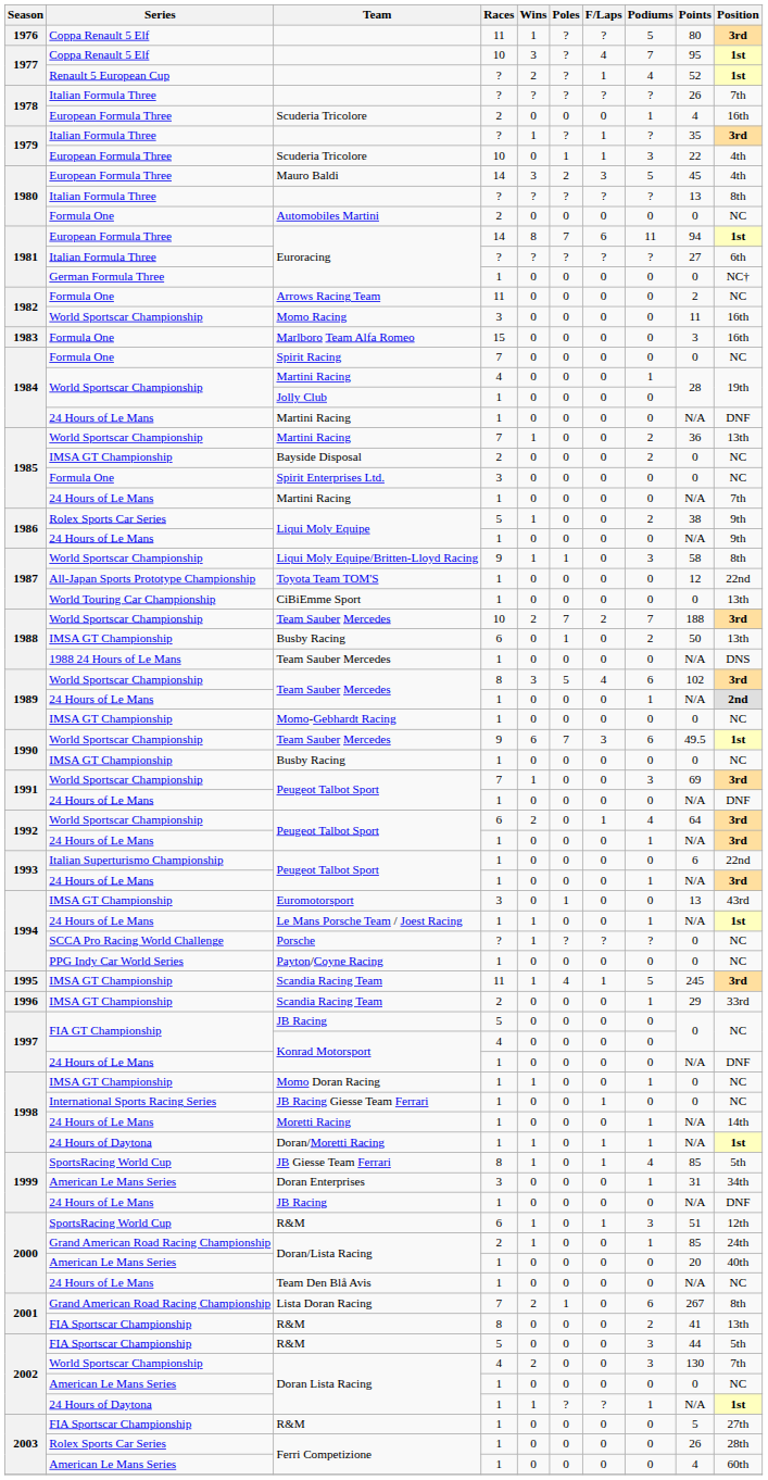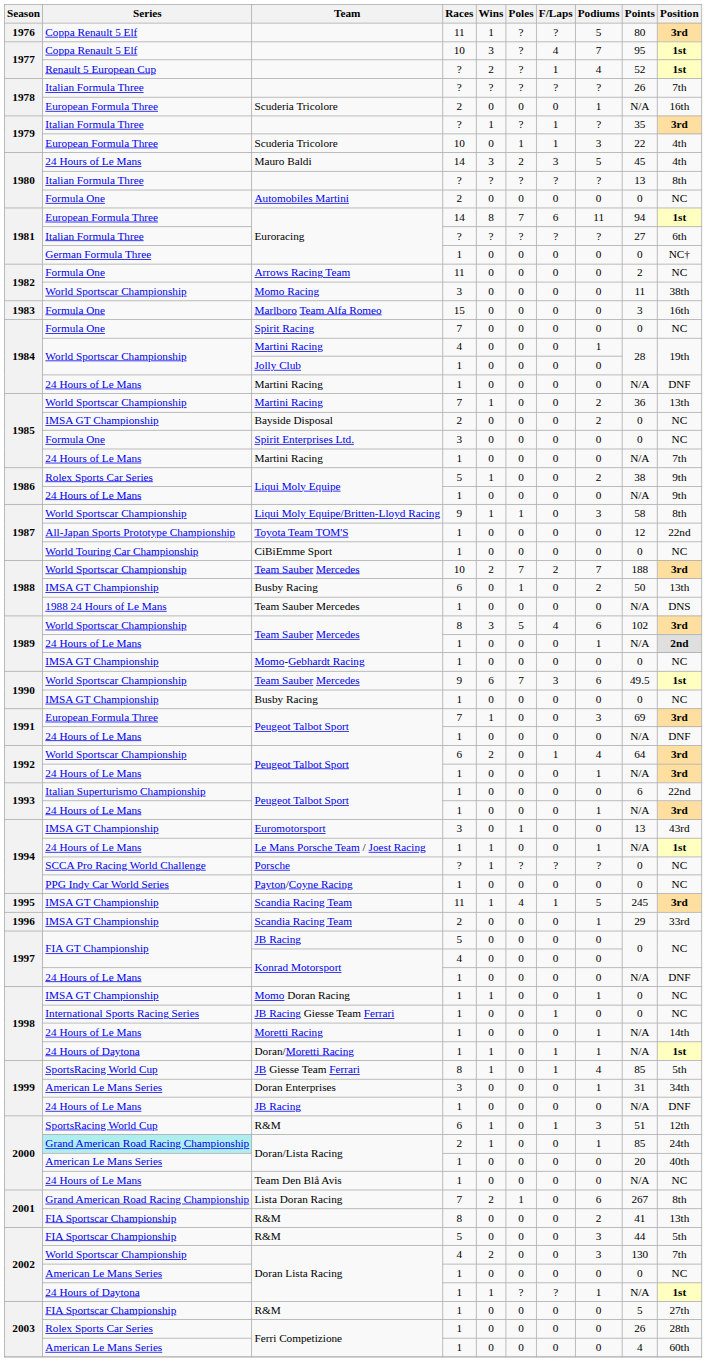 <table class="wikitable" style="font-size: 90%; text-align:center">
 <tr>
 <th>Season</th>
 <th>Series</th>
 <th>Team</th>
 <th>Races</th>
 <th>Wins</th>
 <th>Poles</th>
 <th>F/Laps</th>
 <th>Podiums</th>
 <th>Points</th>
 <th>Position</th>
 </tr>
 <tr>
 <th>1976</th>
 <td align=left><a href='#'>Coppa Renault 5 Elf</a></td>
 <td align=left></td>
 <td>11</td>
 <td>1</td>
 <td>?</td>
 <td>?</td>
 <td>5</td>
 <td>80</td>
 <td style="background:#FFDF9F"><strong>3rd</strong></td>
 </tr>
 <tr>
 <th rowspan=2>1977</th>
 <td align=left><a href='#'>Coppa Renault 5 Elf</a></td>
 <td align=left></td>
 <td>10</td>
 <td>3</td>
 <td>?</td>
 <td>4</td>
 <td>7</td>
 <td>95</td>
 <td style="background:#FFFFBF"><strong>1st</strong></td>
 </tr>
 <tr>
 <td align=left><a href='#'>Renault 5 European Cup</a></td>
 <td align=left></td>
 <td>?</td>
 <td>2</td>
 <td>?</td>
 <td>1</td>
 <td>4</td>
 <td>52</td>
 <td style="background:#FFFFBF"><strong>1st</strong></td>
 </tr>
 <tr>
 <th rowspan=2>1978</th>
 <td align=left><a href='#'>Italian Formula Three</a></td>
 <td align=left></td>
 <td>?</td>
 <td>?</td>
 <td>?</td>
 <td>?</td>
 <td>?</td>
 <td>26</td>
 <td>7th</td>
 </tr>
 <tr>
 <td align=left><a href='#'>European Formula Three</a></td>
 <td align=left>Scuderia Tricolore</td>
 <td>2</td>
 <td>0</td>
 <td>0</td>
 <td>0</td>
 <td>1</td>
-<td>4</td>
+<td>N/A</td>
 <td>16th</td>
 </tr>
 <tr>
 <th rowspan=2>1979</th>
 <td align=left><a href='#'>Italian Formula Three</a></td>
 <td align=left></td>
 <td>?</td>
 <td>1</td>
 <td>?</td>
 <td>1</td>
 <td>?</td>
 <td>35</td>
 <td style="background:#FFDF9F"><strong>3rd</strong></td>
 </tr>
 <tr>
 <td align=left><a href='#'>European Formula Three</a></td>
 <td align=left>Scuderia Tricolore</td>
 <td>10</td>
 <td>0</td>
 <td>1</td>
 <td>1</td>
 <td>3</td>
 <td>22</td>
 <td>4th</td>
 </tr>
 <tr>
 <th rowspan=3>1980</th>
-<td align=left><a href='#'>European Formula Three</a></td>
+<td align=left><a href='#'>24 Hours of Le Mans</a></td>
 <td align=left>Mauro Baldi</td>
 <td>14</td>
 <td>3</td>
 <td>2</td>
 <td>3</td>
 <td>5</td>
 <td>45</td>
 <td>4th</td>
 </tr>
 <tr>
 <td align=left><a href='#'>Italian Formula Three</a></td>
 <td align=left></td>
 <td>?</td>
 <td>?</td>
 <td>?</td>
 <td>?</td>
 <td>?</td>
 <td>13</td>
 <td>8th</td>
 </tr>
 <tr>
 <td align=left><a href='#'>Formula One</a></td>
 <td align=left><a href='#'>Automobiles Martini</a></td>
 <td>2</td>
 <td>0</td>
 <td>0</td>
 <td>0</td>
 <td>0</td>
 <td>0</td>
 <td>NC</td>
 </tr>
 <tr>
 <th rowspan=3>1981</th>
 <td align=left><a href='#'>European Formula Three</a></td>
 <td rowspan="3" style="text-align:left">Euroracing</td>
 <td>14</td>
 <td>8</td>
 <td>7</td>
 <td>6</td>
 <td>11</td>
 <td>94</td>
 <td style="background:#FFFFBF"><strong>1st</strong></td>
 </tr>
 <tr>
 <td align=left><a href='#'>Italian Formula Three</a></td>
 <td>?</td>
 <td>?</td>
 <td>?</td>
 <td>?</td>
 <td>?</td>
 <td>27</td>
 <td>6th</td>
 </tr>
 <tr>
 <td align=left><a href='#'>German Formula Three</a></td>
 <td>1</td>
 <td>0</td>
 <td>0</td>
 <td>0</td>
 <td>0</td>
 <td>0</td>
 <td>NC†</td>
 </tr>
 <tr>
 <th rowspan=2>1982</th>
 <td align=left><a href='#'>Formula One</a></td>
 <td align=left><a href='#'>Arrows Racing Team</a></td>
 <td>11</td>
 <td>0</td>
 <td>0</td>
 <td>0</td>
 <td>0</td>
 <td>2</td>
 <td>NC</td>
 </tr>
 <tr>
 <td align=left><a href='#'>World Sportscar Championship</a></td>
 <td align=left><a href='#'>Momo Racing</a></td>
 <td>3</td>
 <td>0</td>
 <td>0</td>
 <td>0</td>
 <td>0</td>
 <td>11</td>
-<td>16th</td>
+<td>38th</td>
 </tr>
 <tr>
 <th>1983</th>
 <td align=left><a href='#'>Formula One</a></td>
 <td align=left><a href='#'>Marlboro</a> <a href='#'>Team Alfa Romeo</a></td>
 <td>15</td>
 <td>0</td>
 <td>0</td>
 <td>0</td>
 <td>0</td>
 <td>3</td>
 <td>16th</td>
 </tr>
 <tr>
 <th rowspan=4>1984</th>
 <td align=left><a href='#'>Formula One</a></td>
 <td align=left><a href='#'>Spirit Racing</a></td>
 <td>7</td>
 <td>0</td>
 <td>0</td>
 <td>0</td>
 <td>0</td>
 <td>0</td>
 <td>NC</td>
 </tr>
 <tr>
 <td rowspan="2" style="text-align:left"><a href='#'>World Sportscar Championship</a></td>
 <td align=left><a href='#'>Martini Racing</a></td>
 <td>4</td>
 <td>0</td>
 <td>0</td>
 <td>0</td>
 <td>1</td>
 <td rowspan=2>28</td>
 <td rowspan=2>19th</td>
 </tr>
 <tr>
 <td align=left><a href='#'>Jolly Club</a></td>
 <td>1</td>
 <td>0</td>
 <td>0</td>
 <td>0</td>
 <td>0</td>
 </tr>
 <tr>
 <td align=left><a href='#'>24 Hours of Le Mans</a></td>
 <td align=left>Martini Racing</td>
 <td>1</td>
 <td>0</td>
 <td>0</td>
 <td>0</td>
 <td>0</td>
 <td>N/A</td>
 <td>DNF</td>
 </tr>
 <tr>
 <th rowspan=4>1985</th>
 <td align=left><a href='#'>World Sportscar Championship</a></td>
 <td align=left><a href='#'>Martini Racing</a></td>
 <td>7</td>
 <td>1</td>
 <td>0</td>
 <td>0</td>
 <td>2</td>
 <td>36</td>
 <td>13th</td>
 </tr>
 <tr>
 <td align=left><a href='#'>IMSA GT Championship</a></td>
 <td align=left>Bayside Disposal</td>
 <td>2</td>
 <td>0</td>
 <td>0</td>
 <td>0</td>
 <td>2</td>
 <td>0</td>
 <td>NC</td>
 </tr>
 <tr>
 <td align=left><a href='#'>Formula One</a></td>
 <td align=left><a href='#'>Spirit Enterprises Ltd.</a></td>
 <td>3</td>
 <td>0</td>
 <td>0</td>
 <td>0</td>
 <td>0</td>
 <td>0</td>
 <td>NC</td>
 </tr>
 <tr>
 <td align=left><a href='#'>24 Hours of Le Mans</a></td>
 <td align=left>Martini Racing</td>
 <td>1</td>
 <td>0</td>
 <td>0</td>
 <td>0</td>
 <td>0</td>
 <td>N/A</td>
 <td>7th</td>
 </tr>
 <tr>
 <th rowspan=2>1986</th>
 <td align=left><a href='#'>Rolex Sports Car Series</a></td>
 <td rowspan="2" style="text-align:left"><a href='#'>Liqui Moly Equipe</a></td>
 <td>5</td>
 <td>1</td>
 <td>0</td>
 <td>0</td>
 <td>2</td>
 <td>38</td>
 <td>9th</td>
 </tr>
 <tr>
 <td align=left><a href='#'>24 Hours of Le Mans</a></td>
 <td>1</td>
 <td>0</td>
 <td>0</td>
 <td>0</td>
 <td>0</td>
 <td>N/A</td>
 <td>9th</td>
 </tr>
 <tr>
 <th rowspan=3>1987</th>
 <td align=left><a href='#'>World Sportscar Championship</a></td>
 <td align=left><a href='#'>Liqui Moly Equipe/Britten-Lloyd Racing</a></td>
 <td>9</td>
 <td>1</td>
 <td>1</td>
 <td>0</td>
 <td>3</td>
 <td>58</td>
 <td>8th</td>
 </tr>
 <tr>
 <td align=left><a href='#'>All-Japan Sports Prototype Championship</a></td>
 <td align=left><a href='#'>Toyota Team TOM'S</a></td>
 <td>1</td>
 <td>0</td>
 <td>0</td>
 <td>0</td>
 <td>0</td>
 <td>12</td>
 <td>22nd</td>
 </tr>
 <tr>
 <td align=left><a href='#'>World Touring Car Championship</a></td>
 <td align=left>CiBiEmme Sport</td>
 <td>1</td>
 <td>0</td>
 <td>0</td>
 <td>0</td>
 <td>0</td>
 <td>0</td>
-<td>13th</td>
+<td>NC</td>
 </tr>
 <tr>
 <th rowspan=3>1988</th>
 <td align=left><a href='#'>World Sportscar Championship</a></td>
 <td align=left><a href='#'>Team Sauber</a> <a href='#'>Mercedes</a></td>
 <td>10</td>
 <td>2</td>
 <td>7</td>
 <td>2</td>
 <td>7</td>
 <td>188</td>
 <td style="background:#FFDF9F"><strong>3rd</strong></td>
 </tr>
 <tr>
 <td align=left><a href='#'>IMSA GT Championship</a></td>
 <td align=left>Busby Racing</td>
 <td>6</td>
 <td>0</td>
 <td>1</td>
 <td>0</td>
 <td>2</td>
 <td>50</td>
 <td>13th</td>
 </tr>
 <tr>
 <td align=left><a href='#'>1988 24 Hours of Le Mans</a></td>
 <td align=left>Team Sauber Mercedes</td>
 <td>1</td>
 <td>0</td>
 <td>0</td>
 <td>0</td>
 <td>0</td>
 <td>N/A</td>
 <td>DNS</td>
 </tr>
 <tr>
 <th rowspan=3>1989</th>
 <td align=left><a href='#'>World Sportscar Championship</a></td>
 <td rowspan="2" style="text-align:left"><a href='#'>Team Sauber</a> <a href='#'>Mercedes</a></td>
 <td>8</td>
 <td>3</td>
 <td>5</td>
 <td>4</td>
 <td>6</td>
 <td>102</td>
 <td style="background:#FFDF9F"><strong>3rd</strong></td>
 </tr>
 <tr>
 <td align=left><a href='#'>24 Hours of Le Mans</a></td>
 <td>1</td>
 <td>0</td>
 <td>0</td>
 <td>0</td>
 <td>1</td>
 <td>N/A</td>
 <td style="background:#DFDFDF"><strong>2nd</strong></td>
 </tr>
 <tr>
 <td align=left><a href='#'>IMSA GT Championship</a></td>
 <td align=left><a href='#'>Momo</a>-<a href='#'>Gebhardt Racing</a></td>
 <td>1</td>
 <td>0</td>
 <td>0</td>
 <td>0</td>
 <td>0</td>
 <td>0</td>
 <td>NC</td>
 </tr>
 <tr>
 <th rowspan=2>1990</th>
 <td align=left><a href='#'>World Sportscar Championship</a></td>
 <td align=left><a href='#'>Team Sauber</a> <a href='#'>Mercedes</a></td>
 <td>9</td>
 <td>6</td>
 <td>7</td>
 <td>3</td>
 <td>6</td>
 <td>49.5</td>
 <td style="background:#FFFFBF"><strong>1st</strong></td>
 </tr>
 <tr>
 <td align=left><a href='#'>IMSA GT Championship</a></td>
 <td align=left>Busby Racing</td>
 <td>1</td>
 <td>0</td>
 <td>0</td>
 <td>0</td>
 <td>0</td>
 <td>0</td>
 <td>NC</td>
 </tr>
 <tr>
 <th rowspan=2>1991</th>
-<td align=left><a href='#'>World Sportscar Championship</a></td>
+<td align=left><a href='#'>European Formula Three</a></td>
 <td rowspan="2" style="text-align:left"><a href='#'>Peugeot Talbot Sport</a></td>
 <td>7</td>
 <td>1</td>
 <td>0</td>
 <td>0</td>
 <td>3</td>
 <td>69</td>
 <td style="background:#FFDF9F"><strong>3rd</strong></td>
 </tr>
 <tr>
 <td align=left><a href='#'>24 Hours of Le Mans</a></td>
 <td>1</td>
 <td>0</td>
 <td>0</td>
 <td>0</td>
 <td>0</td>
 <td>N/A</td>
 <td>DNF</td>
 </tr>
 <tr>
 <th rowspan=2>1992</th>
 <td align=left><a href='#'>World Sportscar Championship</a></td>
 <td rowspan="2" style="text-align:left"><a href='#'>Peugeot Talbot Sport</a></td>
 <td>6</td>
 <td>2</td>
 <td>0</td>
 <td>1</td>
 <td>4</td>
 <td>64</td>
 <td style="background:#FFDF9F"><strong>3rd</strong></td>
 </tr>
 <tr>
 <td align=left><a href='#'>24 Hours of Le Mans</a></td>
 <td>1</td>
 <td>0</td>
 <td>0</td>
 <td>0</td>
 <td>1</td>
 <td>N/A</td>
 <td style="background:#FFDF9F"><strong>3rd</strong></td>
 </tr>
 <tr>
 <th rowspan=2>1993</th>
 <td align=left><a href='#'>Italian Superturismo Championship</a></td>
 <td rowspan="2" style="text-align:left"><a href='#'>Peugeot Talbot Sport</a></td>
 <td>1</td>
 <td>0</td>
 <td>0</td>
 <td>0</td>
 <td>0</td>
 <td>6</td>
 <td>22nd</td>
 </tr>
 <tr>
 <td align=left><a href='#'>24 Hours of Le Mans</a></td>
 <td>1</td>
 <td>0</td>
 <td>0</td>
 <td>0</td>
 <td>1</td>
 <td>N/A</td>
 <td style="background:#FFDF9F"><strong>3rd</strong></td>
 </tr>
 <tr>
 <th rowspan=4>1994</th>
 <td align=left><a href='#'>IMSA GT Championship</a></td>
 <td align=left><a href='#'>Euromotorsport</a></td>
 <td>3</td>
 <td>0</td>
 <td>1</td>
 <td>0</td>
 <td>0</td>
 <td>13</td>
 <td>43rd</td>
 </tr>
 <tr>
 <td align=left><a href='#'>24 Hours of Le Mans</a></td>
 <td align=left nowrap><a href='#'>Le Mans Porsche Team</a> / <a href='#'>Joest Racing</a></td>
 <td>1</td>
 <td>1</td>
 <td>0</td>
 <td>0</td>
 <td>1</td>
 <td>N/A</td>
 <td style="background:#FFFFBF"><strong>1st</strong></td>
 </tr>
 <tr>
 <td align=left><a href='#'>SCCA Pro Racing World Challenge</a></td>
 <td align=left><a href='#'>Porsche</a></td>
 <td>?</td>
 <td>1</td>
 <td>?</td>
 <td>?</td>
 <td>?</td>
 <td>0</td>
 <td>NC</td>
 </tr>
 <tr>
 <td align=left><a href='#'>PPG Indy Car World Series</a></td>
 <td align=left><a href='#'>Payton</a>/<a href='#'>Coyne Racing</a></td>
 <td>1</td>
 <td>0</td>
 <td>0</td>
 <td>0</td>
 <td>0</td>
 <td>0</td>
 <td>NC</td>
 </tr>
 <tr>
 <th>1995</th>
 <td align=left><a href='#'>IMSA GT Championship</a></td>
 <td align=left><a href='#'>Scandia Racing Team</a></td>
 <td>11</td>
 <td>1</td>
 <td>4</td>
 <td>1</td>
 <td>5</td>
 <td>245</td>
 <td style="background:#FFDF9F"><strong>3rd</strong></td>
 </tr>
 <tr>
 <th>1996</th>
 <td align=left><a href='#'>IMSA GT Championship</a></td>
 <td align=left><a href='#'>Scandia Racing Team</a></td>
 <td>2</td>
 <td>0</td>
 <td>0</td>
 <td>0</td>
 <td>1</td>
 <td>29</td>
 <td>33rd</td>
 </tr>
 <tr>
 <th rowspan=3>1997</th>
 <td rowspan="2" style="text-align:left"><a href='#'>FIA GT Championship</a></td>
 <td align=left><a href='#'>JB Racing</a></td>
 <td>5</td>
 <td>0</td>
 <td>0</td>
 <td>0</td>
 <td>0</td>
 <td rowspan=2>0</td>
 <td rowspan=2>NC</td>
 </tr>
 <tr>
 <td rowspan="2" style="text-align:left"><a href='#'>Konrad Motorsport</a></td>
 <td>4</td>
 <td>0</td>
 <td>0</td>
 <td>0</td>
 <td>0</td>
 </tr>
 <tr>
 <td align=left><a href='#'>24 Hours of Le Mans</a></td>
 <td>1</td>
 <td>0</td>
 <td>0</td>
 <td>0</td>
 <td>0</td>
 <td>N/A</td>
 <td>DNF</td>
 </tr>
 <tr>
 <th rowspan=4>1998</th>
 <td align=left><a href='#'>IMSA GT Championship</a></td>
 <td align=left><a href='#'>Momo</a> Doran Racing</td>
 <td>1</td>
 <td>1</td>
 <td>0</td>
 <td>0</td>
 <td>1</td>
 <td>0</td>
 <td>NC</td>
 </tr>
 <tr>
 <td align=left><a href='#'>International Sports Racing Series</a></td>
 <td align=left><a href='#'>JB Racing</a> Giesse Team <a href='#'>Ferrari</a></td>
 <td>1</td>
 <td>0</td>
 <td>0</td>
 <td>1</td>
 <td>0</td>
 <td>0</td>
 <td>NC</td>
 </tr>
 <tr>
 <td align=left><a href='#'>24 Hours of Le Mans</a></td>
 <td align=left><a href='#'>Moretti Racing</a></td>
 <td>1</td>
 <td>0</td>
 <td>0</td>
 <td>0</td>
 <td>1</td>
 <td>N/A</td>
 <td>14th</td>
 </tr>
 <tr>
 <td align=left><a href='#'>24 Hours of Daytona</a></td>
 <td align=left>Doran/<a href='#'>Moretti Racing</a></td>
 <td>1</td>
 <td>1</td>
 <td>0</td>
 <td>1</td>
 <td>1</td>
 <td>N/A</td>
 <td style="background:#FFFFBF"><strong>1st</strong></td>
 </tr>
 <tr>
 <th rowspan=3>1999</th>
 <td align=left><a href='#'>SportsRacing World Cup</a></td>
 <td align=left><a href='#'>JB</a> Giesse Team <a href='#'>Ferrari</a></td>
 <td>8</td>
 <td>1</td>
 <td>0</td>
 <td>1</td>
 <td>4</td>
 <td>85</td>
 <td>5th</td>
 </tr>
 <tr>
 <td align=left><a href='#'>American Le Mans Series</a></td>
 <td align=left>Doran Enterprises</td>
 <td>3</td>
 <td>0</td>
 <td>0</td>
 <td>0</td>
 <td>1</td>
 <td>31</td>
 <td>34th</td>
 </tr>
 <tr>
 <td align=left><a href='#'>24 Hours of Le Mans</a></td>
 <td align=left><a href='#'>JB Racing</a></td>
 <td>1</td>
 <td>0</td>
 <td>0</td>
 <td>0</td>
 <td>0</td>
 <td>N/A</td>
 <td>DNF</td>
 </tr>
 <tr>
 <th rowspan=4>2000</th>
 <td align=left><a href='#'>SportsRacing World Cup</a></td>
 <td align=left>R&M</td>
 <td>6</td>
 <td>1</td>
 <td>0</td>
 <td>1</td>
 <td>3</td>
 <td>51</td>
 <td>12th</td>
 </tr>
 <tr>
-<td align=left nowrap><a href='#'>Grand American Road Racing Championship</a></td>
+<td align=left nowrap style="background: paleturquoise;"><a href='#'>Grand American Road Racing Championship</a></td>
 <td rowspan="2" style="text-align:left">Doran/Lista Racing</td>
 <td>2</td>
 <td>1</td>
 <td>0</td>
 <td>0</td>
 <td>1</td>
 <td>85</td>
 <td>24th</td>
 </tr>
 <tr>
 <td align=left><a href='#'>American Le Mans Series</a></td>
 <td>1</td>
 <td>0</td>
 <td>0</td>
 <td>0</td>
 <td>0</td>
 <td>20</td>
 <td>40th</td>
 </tr>
 <tr>
 <td align=left><a href='#'>24 Hours of Le Mans</a></td>
 <td align=left>Team Den Blå Avis</td>
 <td>1</td>
 <td>0</td>
 <td>0</td>
 <td>0</td>
 <td>0</td>
 <td>N/A</td>
 <td>NC</td>
 </tr>
 <tr>
 <th rowspan=2>2001</th>
 <td align=left><a href='#'>Grand American Road Racing Championship</a></td>
 <td align=left>Lista Doran Racing</td>
 <td>7</td>
 <td>2</td>
 <td>1</td>
 <td>0</td>
 <td>6</td>
 <td>267</td>
 <td>8th</td>
 </tr>
 <tr>
 <td align=left><a href='#'>FIA Sportscar Championship</a></td>
 <td align=left>R&M</td>
 <td>8</td>
 <td>0</td>
 <td>0</td>
 <td>0</td>
 <td>2</td>
 <td>41</td>
 <td>13th</td>
 </tr>
 <tr>
 <th rowspan=4>2002</th>
 <td align=left><a href='#'>FIA Sportscar Championship</a></td>
 <td align=left>R&M</td>
 <td>5</td>
 <td>0</td>
 <td>0</td>
 <td>0</td>
 <td>3</td>
 <td>44</td>
 <td>5th</td>
 </tr>
 <tr>
 <td align=left><a href='#'>World Sportscar Championship</a></td>
 <td rowspan="3" style="text-align:left">Doran Lista Racing</td>
 <td>4</td>
 <td>2</td>
 <td>0</td>
 <td>0</td>
 <td>3</td>
 <td>130</td>
 <td>7th</td>
 </tr>
 <tr>
 <td align=left><a href='#'>American Le Mans Series</a></td>
 <td>1</td>
 <td>0</td>
 <td>0</td>
 <td>0</td>
 <td>0</td>
 <td>0</td>
 <td>NC</td>
 </tr>
 <tr>
 <td align=left><a href='#'>24 Hours of Daytona</a></td>
 <td>1</td>
 <td>1</td>
 <td>?</td>
 <td>?</td>
 <td>1</td>
 <td>N/A</td>
 <td style="background:#FFFFBF"><strong>1st</strong></td>
 </tr>
 <tr>
 <th rowspan=3>2003</th>
 <td align=left><a href='#'>FIA Sportscar Championship</a></td>
 <td align=left>R&M</td>
 <td>1</td>
 <td>0</td>
 <td>0</td>
 <td>0</td>
 <td>0</td>
 <td>5</td>
 <td>27th</td>
 </tr>
 <tr>
 <td align=left><a href='#'>Rolex Sports Car Series</a></td>
 <td rowspan="2" style="text-align:left">Ferri Competizione</td>
 <td>1</td>
 <td>0</td>
 <td>0</td>
 <td>0</td>
 <td>0</td>
 <td>26</td>
 <td>28th</td>
 </tr>
 <tr>
 <td align=left><a href='#'>American Le Mans Series</a></td>
 <td>1</td>
 <td>0</td>
 <td>0</td>
 <td>0</td>
 <td>0</td>
 <td>4</td>
 <td>60th</td>
 </tr>
 <tr>
 </tr>
 </table>
